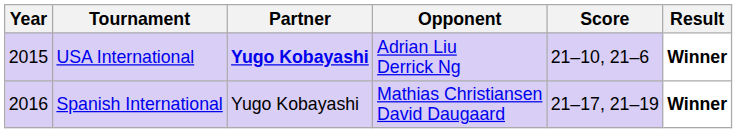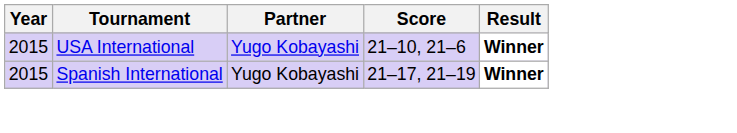 <table class="sortable wikitable" style="font-size: 90%;">
 <tr>
 <th>Year</th>
 <th>Tournament</th>
 <th>Partner</th>
-<th>Opponent</th>
 <th>Score</th>
 <th>Result</th>
 </tr>
 <tr style="background:#D8CEF6">
 <td align="center">2015</td>
 <td align="left"><a href='#'>USA International</a></td>
-<td align="left"><strong> <a href='#'>Yugo Kobayashi</a></strong></td>
-<td align="left"> <a href='#'>Adrian Liu</a> <br>  <a href='#'>Derrick Ng</a></td>
+<td align="left"> <a href='#'>Yugo Kobayashi</a></td>
 <td align="left">21–10, 21–6</td>
 <td style="text-align:left; background:white"> <strong>Winner</strong></td>
 </tr>
 <tr style="background:#D8CEF6">
-<td align="center">2016</td>
+<td align="center">2015</td>
 <td align="left"><a href='#'>Spanish International</a></td>
 <td align="left"> Yugo Kobayashi</td>
-<td align="left"> <a href='#'>Mathias Christiansen</a> <br>  <a href='#'>David Daugaard</a></td>
 <td align="left">21–17, 21–19</td>
 <td style="text-align:left; background:white"> <strong>Winner</strong></td>
 </tr>
 </table>
